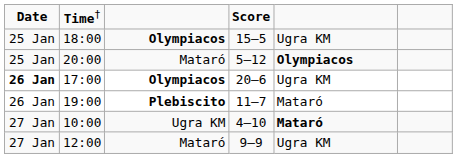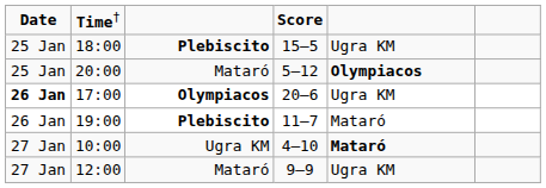 <table class=wikitable style="text-align:center;">
 <tr>
 <td width=50px><strong>Date</strong></td>
 <td width=40px><strong>Time</strong><sup>†</sup></td>
 <td width=120px></td>
 <td width=40px><strong>Score</strong></td>
 <td width=120px></td>
 <td width=50px></td>
 </tr>
 <tr>
 <td>25 Jan</td>
 <td>18:00</td>
-<td style="text-align:right"><strong>Olympiacos</strong></td>
+<td style="text-align:right"><strong>Plebiscito</strong></td>
 <td>15–5</td>
 <td style="text-align:left">Ugra KM</td>
 <td></td>
 </tr>
 <tr>
 <td>25 Jan</td>
 <td>20:00</td>
 <td style="text-align:right">Mataró</td>
 <td>5–12</td>
 <td style="text-align:left"><strong>Olympiacos</strong></td>
 <td></td>
 </tr>
 <tr bgcolor=white>
 <td><strong>26 Jan</strong></td>
 <td>17:00</td>
 <td style="text-align:right"><strong>Olympiacos</strong></td>
 <td>20–6</td>
 <td style="text-align:left">Ugra KM</td>
 <td></td>
 </tr>
 <tr bgcolor=white>
 <td>26 Jan</td>
 <td>19:00</td>
 <td style="text-align:right"><strong>Plebiscito</strong></td>
 <td>11–7</td>
 <td style="text-align:left">Mataró</td>
 <td></td>
 </tr>
 <tr>
 <td>27 Jan</td>
 <td>10:00</td>
 <td style="text-align:right">Ugra KM</td>
 <td>4–10</td>
 <td style="text-align:left"><strong>Mataró</strong></td>
 <td></td>
 </tr>
 <tr>
 <td>27 Jan</td>
 <td>12:00</td>
 <td style="text-align:right">Mataró</td>
 <td>9–9</td>
 <td style="text-align:left">Ugra KM</td>
 <td></td>
 </tr>
 </table>
